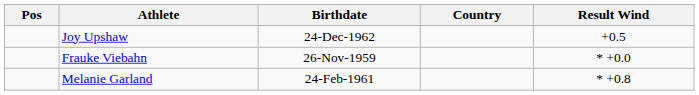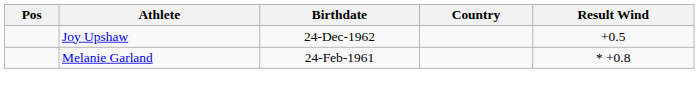 <table class="wikitable"  style="text-align:center; width:65%;">
 <tr>
 <th>Pos</th>
 <th>Athlete</th>
 <th>Birthdate</th>
 <th>Country</th>
 <th>Result Wind</th>
 </tr>
 <tr>
 <td align=center></td>
 <td align=left><a href='#'>Joy Upshaw</a></td>
 <td>24-Dec-1962</td>
 <td align=left></td>
 <td> +0.5</td>
 </tr>
 <tr>
 <td align=center></td>
-<td align=left><a href='#'>Frauke Viebahn</a></td>
-<td>26-Nov-1959</td>
-<td align=left></td>
-<td>* +0.0</td>
-</tr>
-<tr>
-<td align=center></td>
 <td align=left><a href='#'>Melanie Garland</a></td>
 <td>24-Feb-1961</td>
 <td align=left></td>
 <td>* +0.8</td>
 </tr>
 </table>
